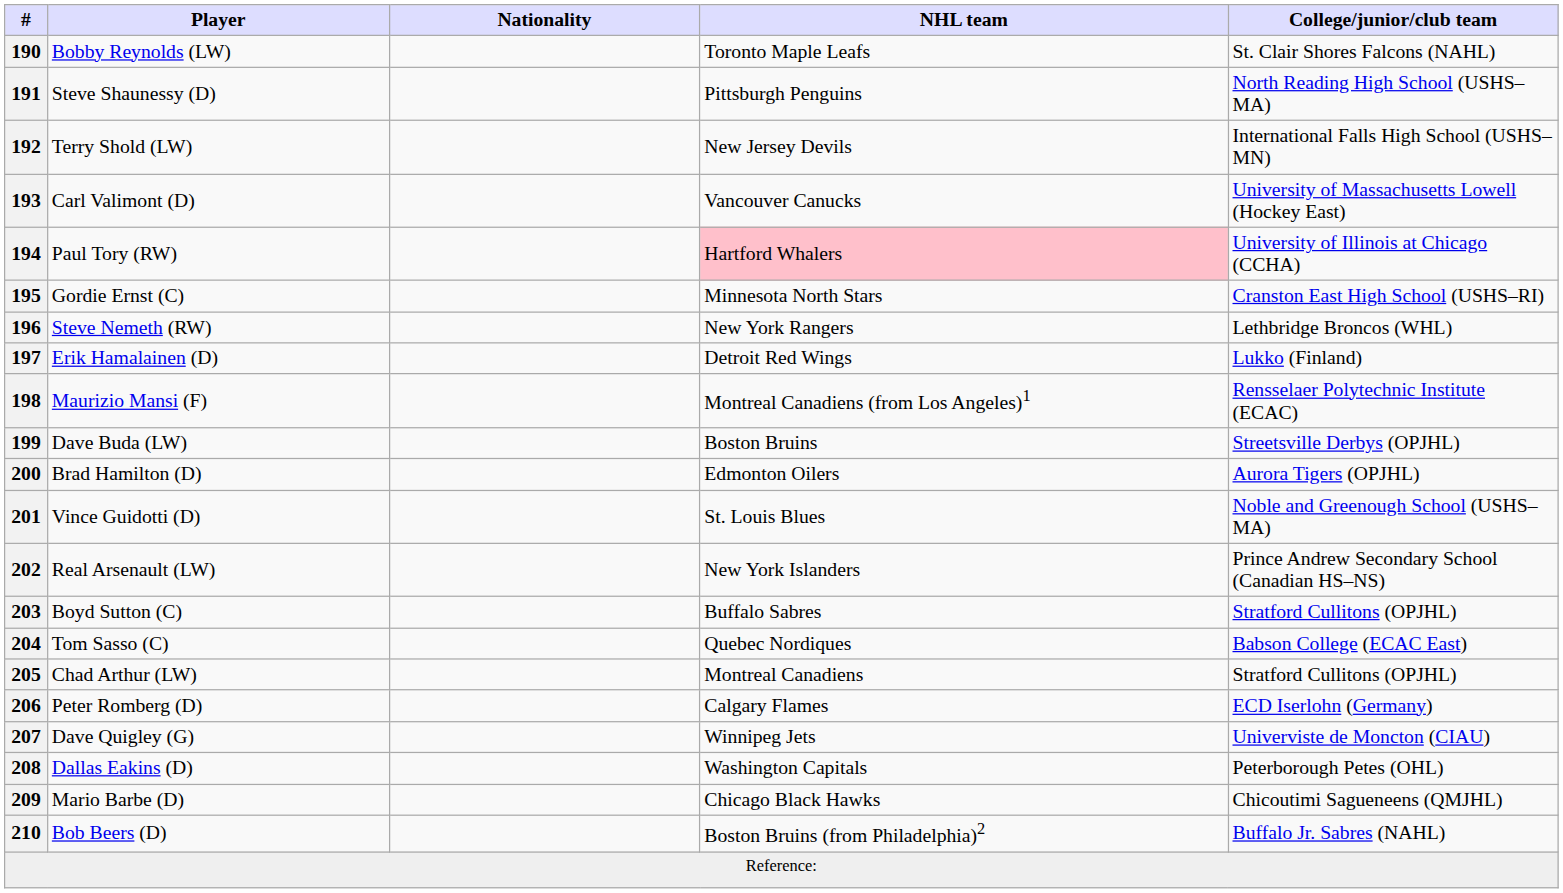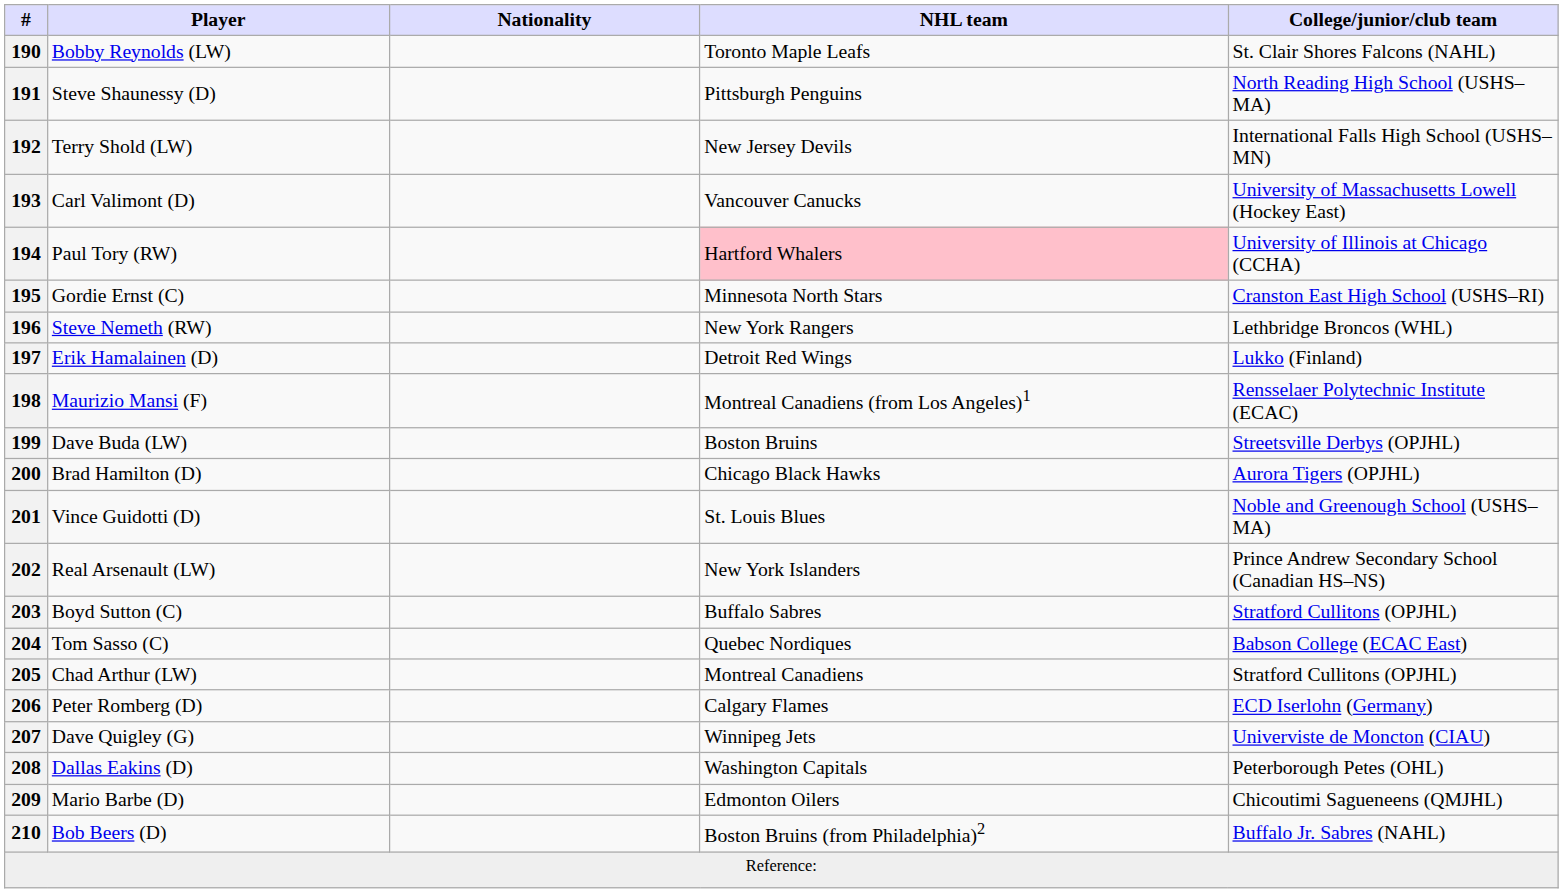 <table class="wikitable" style="width: 100%">
 <tr>
 <th style="background:#ddf; width:2.75%;">#</th>
 <th style="background:#ddf; width:22.0%;">Player</th>
 <th style="background:#ddf; width:20.0%;">Nationality</th>
 <th style="background:#ddf; width:34.0%;">NHL team</th>
 <th style="background:#ddf; width:100.0%;">College/junior/club team</th>
 </tr>
 <tr>
 <th>190</th>
 <td><a href='#'>Bobby Reynolds</a> (LW)</td>
 <td></td>
 <td>Toronto Maple Leafs</td>
 <td>St. Clair Shores Falcons (NAHL)</td>
 </tr>
 <tr>
 <th>191</th>
 <td>Steve Shaunessy (D)</td>
 <td></td>
 <td>Pittsburgh Penguins</td>
 <td><a href='#'>North Reading High School</a> (USHS–MA)</td>
 </tr>
 <tr>
 <th>192</th>
 <td>Terry Shold (LW)</td>
 <td></td>
 <td>New Jersey Devils</td>
 <td>International Falls High School (USHS–MN)</td>
 </tr>
 <tr>
 <th>193</th>
 <td>Carl Valimont (D)</td>
 <td></td>
 <td>Vancouver Canucks</td>
 <td><a href='#'>University of Massachusetts Lowell</a> (Hockey East)</td>
 </tr>
 <tr>
 <th>194</th>
 <td>Paul Tory (RW)</td>
 <td></td>
 <td style="background: pink;">Hartford Whalers</td>
 <td><a href='#'>University of Illinois at Chicago</a> (CCHA)</td>
 </tr>
 <tr>
 <th>195</th>
 <td>Gordie Ernst (C)</td>
 <td></td>
 <td>Minnesota North Stars</td>
 <td><a href='#'>Cranston East High School</a> (USHS–RI)</td>
 </tr>
 <tr>
 <th>196</th>
 <td><a href='#'>Steve Nemeth</a> (RW)</td>
 <td></td>
 <td>New York Rangers</td>
 <td>Lethbridge Broncos (WHL)</td>
 </tr>
 <tr>
 <th>197</th>
 <td><a href='#'>Erik Hamalainen</a> (D)</td>
 <td></td>
 <td>Detroit Red Wings</td>
 <td><a href='#'>Lukko</a> (Finland)</td>
 </tr>
 <tr>
 <th>198</th>
 <td><a href='#'>Maurizio Mansi</a> (F)</td>
 <td></td>
 <td>Montreal Canadiens (from Los Angeles)<sup>1</sup></td>
 <td><a href='#'>Rensselaer Polytechnic Institute</a> (ECAC)</td>
 </tr>
 <tr>
 <th>199</th>
 <td>Dave Buda (LW)</td>
 <td></td>
 <td>Boston Bruins</td>
 <td><a href='#'>Streetsville Derbys</a> (OPJHL)</td>
 </tr>
 <tr>
 <th>200</th>
 <td>Brad Hamilton (D)</td>
 <td></td>
-<td>Edmonton Oilers</td>
+<td>Chicago Black Hawks</td>
 <td><a href='#'>Aurora Tigers</a> (OPJHL)</td>
 </tr>
 <tr>
 <th>201</th>
 <td>Vince Guidotti (D)</td>
 <td></td>
 <td>St. Louis Blues</td>
 <td><a href='#'>Noble and Greenough School</a> (USHS–MA)</td>
 </tr>
 <tr>
 <th>202</th>
 <td>Real Arsenault (LW)</td>
 <td></td>
 <td>New York Islanders</td>
 <td>Prince Andrew Secondary School (Canadian HS–NS)</td>
 </tr>
 <tr>
 <th>203</th>
 <td>Boyd Sutton (C)</td>
 <td></td>
 <td>Buffalo Sabres</td>
 <td><a href='#'>Stratford Cullitons</a> (OPJHL)</td>
 </tr>
 <tr>
 <th>204</th>
 <td>Tom Sasso (C)</td>
 <td></td>
 <td>Quebec Nordiques</td>
 <td><a href='#'>Babson College</a> (<a href='#'>ECAC East</a>)</td>
 </tr>
 <tr>
 <th>205</th>
 <td>Chad Arthur (LW)</td>
 <td></td>
 <td>Montreal Canadiens</td>
 <td>Stratford Cullitons (OPJHL)</td>
 </tr>
 <tr>
 <th>206</th>
 <td>Peter Romberg (D)</td>
 <td></td>
 <td>Calgary Flames</td>
 <td><a href='#'>ECD Iserlohn</a> (<a href='#'>Germany</a>)</td>
 </tr>
 <tr>
 <th>207</th>
 <td>Dave Quigley (G)</td>
 <td></td>
 <td>Winnipeg Jets</td>
 <td><a href='#'>Univerviste de Moncton</a> (<a href='#'>CIAU</a>)</td>
 </tr>
 <tr>
 <th>208</th>
 <td><a href='#'>Dallas Eakins</a> (D)</td>
 <td></td>
 <td>Washington Capitals</td>
 <td>Peterborough Petes (OHL)</td>
 </tr>
 <tr>
 <th>209</th>
 <td>Mario Barbe (D)</td>
 <td></td>
-<td>Chicago Black Hawks</td>
+<td>Edmonton Oilers</td>
 <td>Chicoutimi Sagueneens (QMJHL)</td>
 </tr>
 <tr>
 <th>210</th>
 <td><a href='#'>Bob Beers</a> (D)</td>
 <td></td>
 <td>Boston Bruins (from Philadelphia)<sup>2</sup></td>
 <td><a href='#'>Buffalo Jr. Sabres</a> (NAHL)</td>
 </tr>
 <tr>
 <td align=center colspan="6" bgcolor="#efefef"><sup>Reference:  </sup></td>
 </tr>
 </table>
